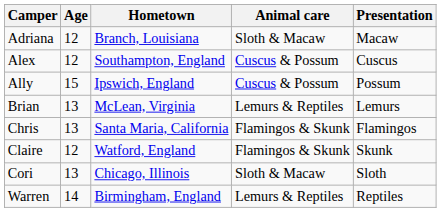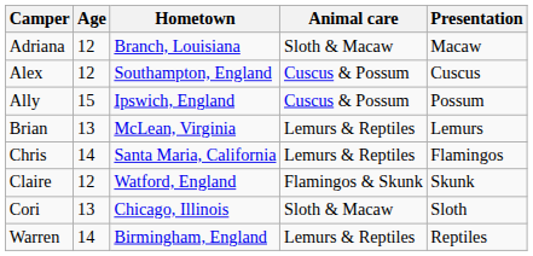 <table class="wikitable">
 <tr>
 <th>Camper</th>
 <th>Age</th>
 <th>Hometown</th>
 <th>Animal care</th>
 <th>Presentation</th>
 </tr>
 <tr>
 <td>Adriana</td>
 <td>12</td>
 <td><a href='#'>Branch, Louisiana</a></td>
 <td>Sloth & Macaw</td>
 <td>Macaw</td>
 </tr>
 <tr>
 <td>Alex</td>
 <td>12</td>
 <td><a href='#'>Southampton, England</a></td>
 <td><a href='#'>Cuscus</a> & Possum</td>
 <td>Cuscus</td>
 </tr>
 <tr>
 <td>Ally</td>
 <td>15</td>
 <td><a href='#'>Ipswich, England</a></td>
 <td><a href='#'>Cuscus</a> & Possum</td>
 <td>Possum</td>
 </tr>
 <tr>
 <td>Brian</td>
 <td>13</td>
 <td><a href='#'>McLean, Virginia</a></td>
 <td>Lemurs & Reptiles</td>
 <td>Lemurs</td>
 </tr>
 <tr>
 <td>Chris</td>
-<td>13</td>
+<td>14</td>
 <td><a href='#'>Santa Maria, California</a></td>
-<td>Flamingos & Skunk</td>
+<td>Lemurs & Reptiles</td>
 <td>Flamingos</td>
 </tr>
 <tr>
 <td>Claire</td>
 <td>12</td>
 <td><a href='#'>Watford, England</a></td>
 <td>Flamingos & Skunk</td>
 <td>Skunk</td>
 </tr>
 <tr>
 <td>Cori</td>
 <td>13</td>
 <td><a href='#'>Chicago, Illinois</a></td>
 <td>Sloth & Macaw</td>
 <td>Sloth</td>
 </tr>
 <tr>
 <td>Warren</td>
 <td>14</td>
 <td><a href='#'>Birmingham, England</a></td>
 <td>Lemurs & Reptiles</td>
 <td>Reptiles</td>
 </tr>
 </table>
